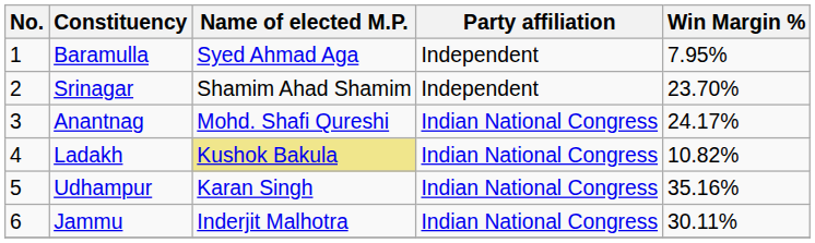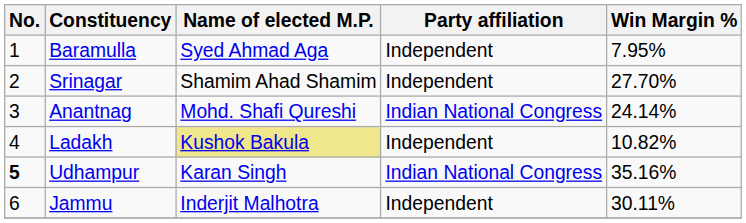 <table class="sortable wikitable" style="font-size: 95%;">
 <tr>
 <th>No.</th>
 <th>Constituency</th>
 <th>Name of elected M.P.</th>
 <th>Party affiliation</th>
 <th>Win Margin %</th>
 </tr>
 <tr>
 <td>1</td>
 <td><a href='#'>Baramulla</a></td>
 <td><a href='#'>Syed Ahmad Aga</a></td>
 <td>Independent</td>
 <td>7.95%</td>
 </tr>
 <tr>
 <td>2</td>
 <td><a href='#'>Srinagar</a></td>
 <td>Shamim Ahad Shamim</td>
 <td>Independent</td>
-<td>23.70%</td>
+<td>27.70%</td>
 </tr>
 <tr>
 <td>3</td>
 <td><a href='#'>Anantnag</a></td>
 <td><a href='#'>Mohd. Shafi Qureshi</a></td>
 <td><a href='#'>Indian National Congress</a></td>
-<td>24.17%</td>
+<td>24.14%</td>
 </tr>
 <tr>
 <td>4</td>
 <td><a href='#'>Ladakh</a></td>
 <td style="background: khaki;"><a href='#'>Kushok Bakula</a></td>
-<td><a href='#'>Indian National Congress</a></td>
+<td>Independent</td>
 <td>10.82%</td>
 </tr>
 <tr>
-<td>5</td>
+<td><strong>5</strong></td>
 <td><a href='#'>Udhampur</a></td>
 <td><a href='#'>Karan Singh</a></td>
 <td><a href='#'>Indian National Congress</a></td>
 <td>35.16%</td>
 </tr>
 <tr>
 <td>6</td>
 <td><a href='#'>Jammu</a></td>
 <td><a href='#'>Inderjit Malhotra</a></td>
-<td><a href='#'>Indian National Congress</a></td>
+<td>Independent</td>
 <td>30.11%</td>
 </tr>
 <tr>
 </tr>
 </table>
